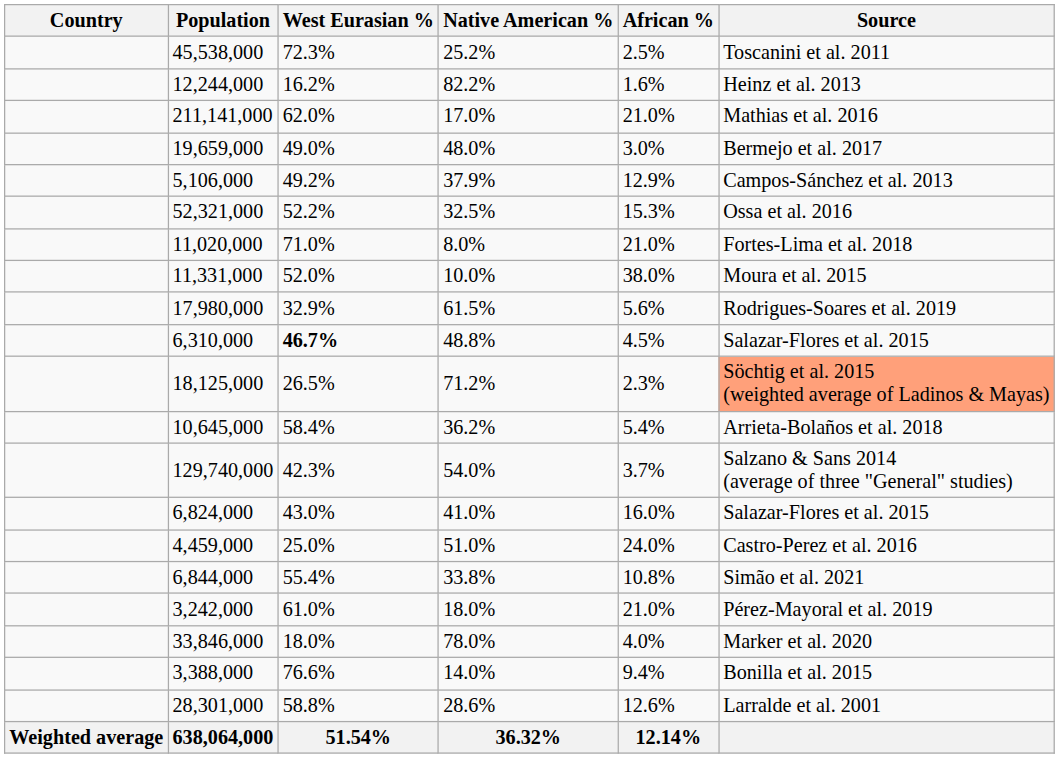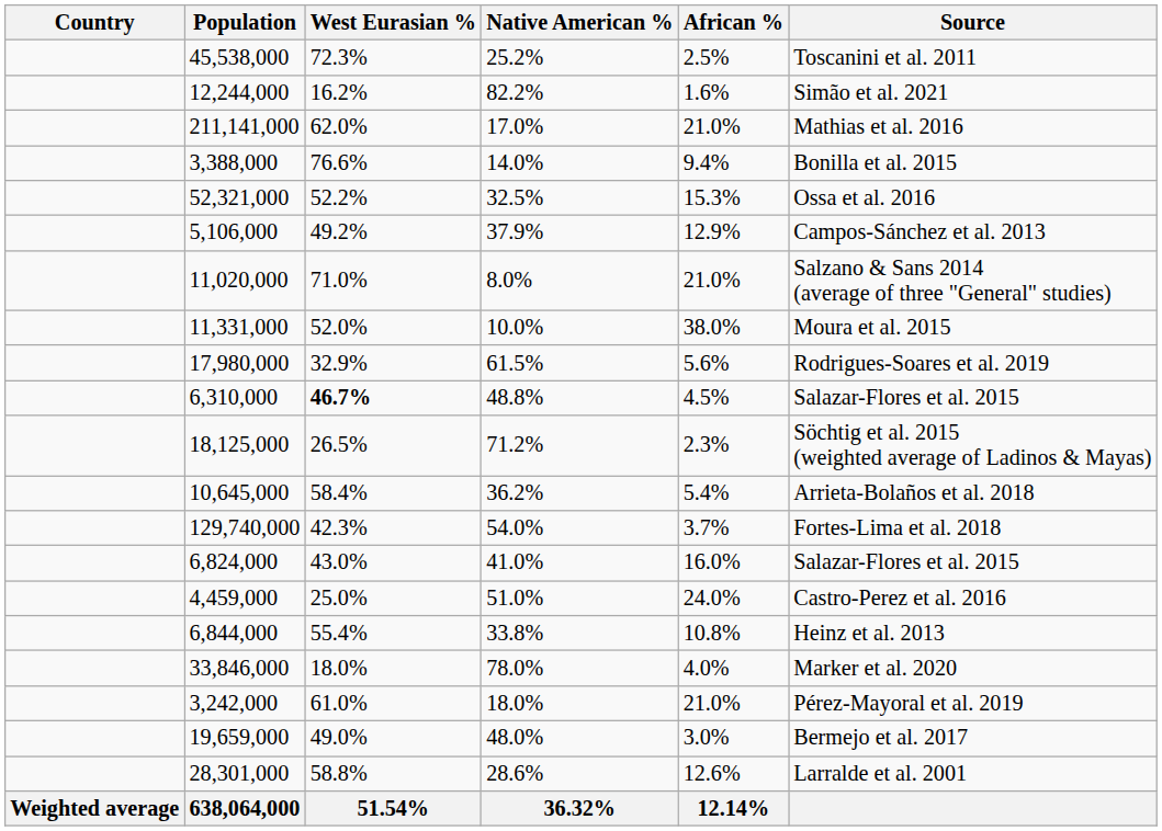 <table class="wikitable sortable">
 <tr>
 <th>Country</th>
 <th>Population</th>
 <th>West Eurasian %</th>
 <th>Native American %</th>
 <th>African %</th>
 <th>Source</th>
 </tr>
 <tr>
 <td></td>
 <td>45,538,000</td>
 <td>72.3%</td>
 <td>25.2%</td>
 <td>2.5%</td>
 <td>Toscanini et al. 2011</td>
 </tr>
 <tr>
 <td></td>
 <td>12,244,000</td>
 <td>16.2%</td>
 <td>82.2%</td>
 <td>1.6%</td>
-<td>Heinz et al. 2013</td>
+<td>Simão et al. 2021</td>
 </tr>
 <tr>
 <td></td>
 <td>211,141,000</td>
 <td>62.0%</td>
 <td>17.0%</td>
 <td>21.0%</td>
 <td>Mathias et al. 2016</td>
 </tr>
 <tr>
 <td></td>
-<td>19,659,000</td>
-<td>49.0%</td>
-<td>48.0%</td>
-<td>3.0%</td>
-<td>Bermejo et al. 2017</td>
+<td>3,388,000</td>
+<td>76.6%</td>
+<td>14.0%</td>
+<td>9.4%</td>
+<td>Bonilla et al. 2015</td>
+</tr>
+<tr>
+<td></td>
+<td>52,321,000</td>
+<td>52.2%</td>
+<td>32.5%</td>
+<td>15.3%</td>
+<td>Ossa et al. 2016</td>
 </tr>
 <tr>
 <td></td>
 <td>5,106,000</td>
 <td>49.2%</td>
 <td>37.9%</td>
 <td>12.9%</td>
 <td>Campos-Sánchez et al. 2013</td>
 </tr>
 <tr>
 <td></td>
-<td>52,321,000</td>
-<td>52.2%</td>
-<td>32.5%</td>
-<td>15.3%</td>
-<td>Ossa et al. 2016</td>
-</tr>
-<tr>
-<td></td>
 <td>11,020,000</td>
 <td>71.0%</td>
 <td>8.0%</td>
 <td>21.0%</td>
-<td>Fortes-Lima et al. 2018</td>
+<td>Salzano & Sans 2014<br>(average of three "General" studies)</td>
 </tr>
 <tr>
 <td></td>
 <td>11,331,000</td>
 <td>52.0%</td>
 <td>10.0%</td>
 <td>38.0%</td>
 <td>Moura et al. 2015</td>
 </tr>
 <tr>
 <td></td>
 <td>17,980,000</td>
 <td>32.9%</td>
 <td>61.5%</td>
 <td>5.6%</td>
 <td>Rodrigues-Soares et al. 2019</td>
 </tr>
 <tr>
 <td></td>
 <td>6,310,000</td>
 <td><strong>46.7%</strong></td>
 <td>48.8%</td>
 <td>4.5%</td>
 <td>Salazar-Flores et al. 2015</td>
 </tr>
 <tr>
 <td></td>
 <td>18,125,000</td>
 <td>26.5%</td>
 <td>71.2%</td>
 <td>2.3%</td>
-<td style="background: lightsalmon;">Söchtig et al. 2015<br>(weighted average of Ladinos & Mayas)</td>
+<td>Söchtig et al. 2015<br>(weighted average of Ladinos & Mayas)</td>
 </tr>
 <tr>
 <td></td>
 <td>10,645,000</td>
 <td>58.4%</td>
 <td>36.2%</td>
 <td>5.4%</td>
 <td>Arrieta-Bolaños et al. 2018</td>
 </tr>
 <tr>
 <td></td>
 <td>129,740,000</td>
 <td>42.3%</td>
 <td>54.0%</td>
 <td>3.7%</td>
-<td>Salzano & Sans 2014<br>(average of three "General" studies)</td>
+<td>Fortes-Lima et al. 2018</td>
 </tr>
 <tr>
 <td></td>
 <td>6,824,000</td>
 <td>43.0%</td>
 <td>41.0%</td>
 <td>16.0%</td>
 <td>Salazar-Flores et al. 2015</td>
 </tr>
 <tr>
 <td></td>
 <td>4,459,000</td>
 <td>25.0%</td>
 <td>51.0%</td>
 <td>24.0%</td>
 <td>Castro-Perez et al. 2016</td>
 </tr>
 <tr>
 <td></td>
 <td>6,844,000</td>
 <td>55.4%</td>
 <td>33.8%</td>
 <td>10.8%</td>
-<td>Simão et al. 2021</td>
+<td>Heinz et al. 2013</td>
+</tr>
+<tr>
+<td></td>
+<td>33,846,000</td>
+<td>18.0%</td>
+<td>78.0%</td>
+<td>4.0%</td>
+<td>Marker et al. 2020</td>
 </tr>
 <tr>
 <td></td>
 <td>3,242,000</td>
 <td>61.0%</td>
 <td>18.0%</td>
 <td>21.0%</td>
 <td>Pérez-Mayoral et al. 2019</td>
 </tr>
 <tr>
 <td></td>
-<td>33,846,000</td>
-<td>18.0%</td>
-<td>78.0%</td>
-<td>4.0%</td>
-<td>Marker et al. 2020</td>
-</tr>
-<tr>
-<td></td>
-<td>3,388,000</td>
-<td>76.6%</td>
-<td>14.0%</td>
-<td>9.4%</td>
-<td>Bonilla et al. 2015</td>
+<td>19,659,000</td>
+<td>49.0%</td>
+<td>48.0%</td>
+<td>3.0%</td>
+<td>Bermejo et al. 2017</td>
 </tr>
 <tr>
 <td></td>
 <td>28,301,000</td>
 <td>58.8%</td>
 <td>28.6%</td>
 <td>12.6%</td>
 <td>Larralde et al. 2001</td>
 </tr>
 <tr>
 <th>Weighted average</th>
 <th>638,064,000</th>
 <th>51.54%</th>
 <th>36.32%</th>
 <th>12.14%</th>
 <th></th>
 </tr>
 </table>
